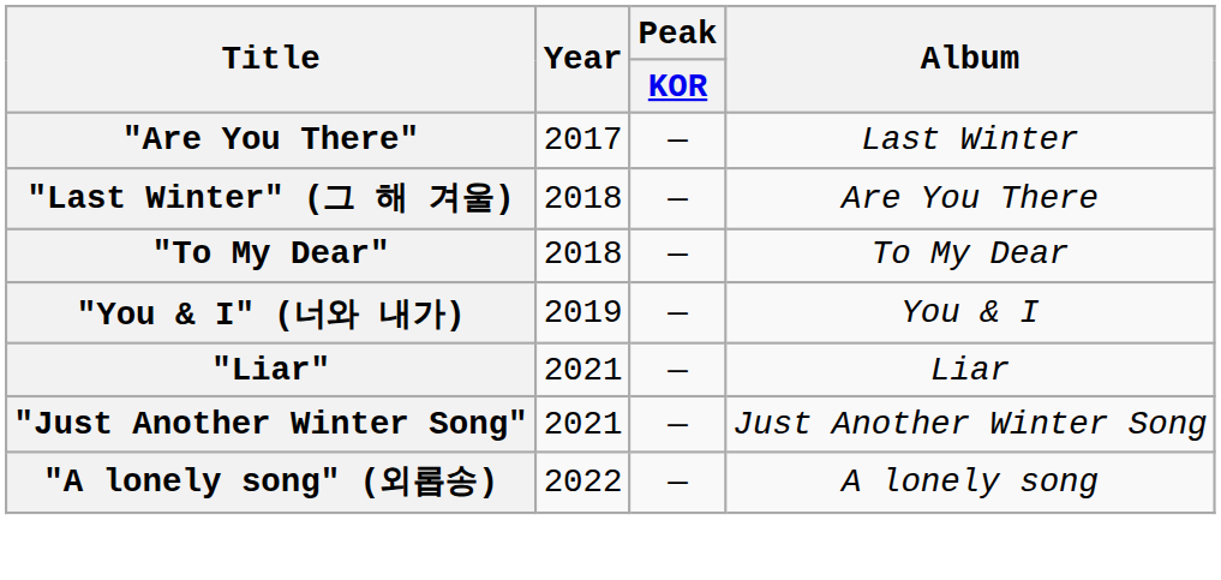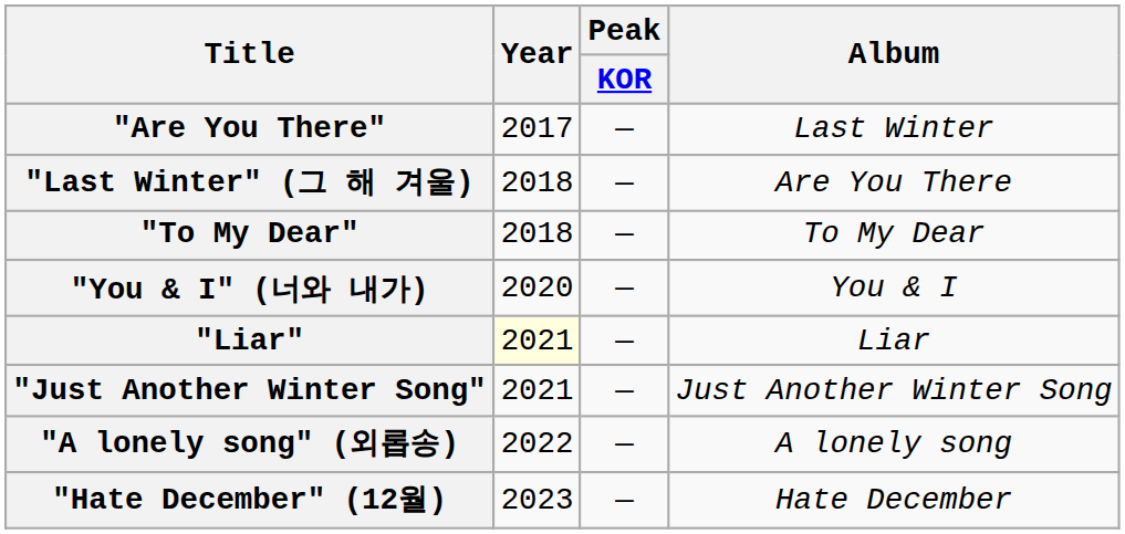 <table class="wikitable plainrowheaders" style="text-align:center">
 <tr>
 <th scope="col" rowspan="2">Title</th>
 <th scope="col" rowspan="2">Year</th>
 <th scope="col">Peak</th>
 <th scope="col" rowspan="2">Album</th>
 </tr>
 <tr>
 <th scope="col"><a href='#'>KOR</a></th>
 </tr>
 <tr>
 <th scope="row">"Are You There"</th>
 <td>2017</td>
 <td>—</td>
 <td><em>Last Winter</em></td>
 </tr>
 <tr>
 <th scope="row">"Last Winter" (그 해 겨울)</th>
 <td>2018</td>
 <td>—</td>
 <td><em>Are You There</em></td>
 </tr>
 <tr>
 <th scope="row">"To My Dear"</th>
 <td>2018</td>
 <td>—</td>
 <td><em>To My Dear</em></td>
 </tr>
 <tr>
 <th scope="row">"You & I" (너와 내가)</th>
-<td>2019</td>
+<td>2020</td>
 <td>—</td>
 <td><em>You & I</em></td>
 </tr>
 <tr>
 <th scope="row">"Liar"</th>
-<td>2021</td>
+<td style="background: lightyellow;">2021</td>
 <td>—</td>
 <td><em>Liar</em></td>
 </tr>
 <tr>
 <th scope="row">"Just Another Winter Song"</th>
 <td>2021</td>
 <td>—</td>
 <td><em>Just Another Winter Song</em></td>
 </tr>
 <tr>
 <th scope="row">"A lonely song" (외롭송)</th>
 <td>2022</td>
 <td>—</td>
 <td><em>A lonely song</em></td>
 </tr>
+<tr>
+<th scope="row">"Hate December" (12월)</th>
+<td>2023</td>
+<td>—</td>
+<td><em>Hate December</em></td>
+</tr>
 </table>
